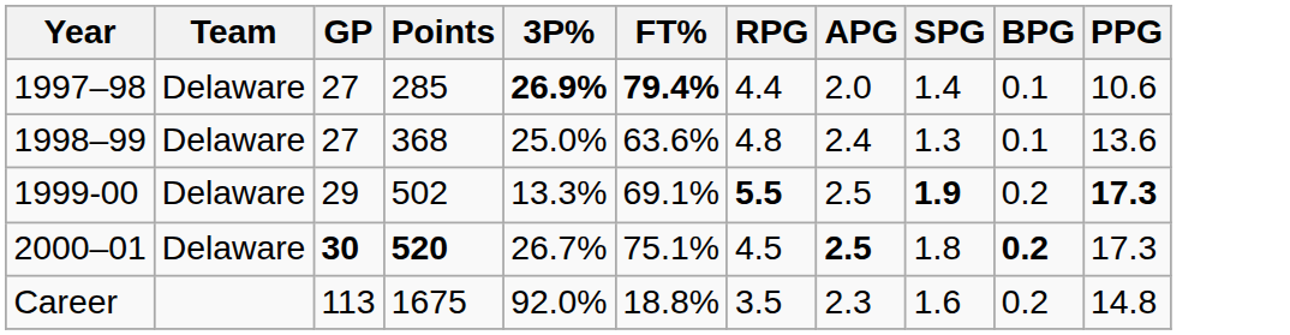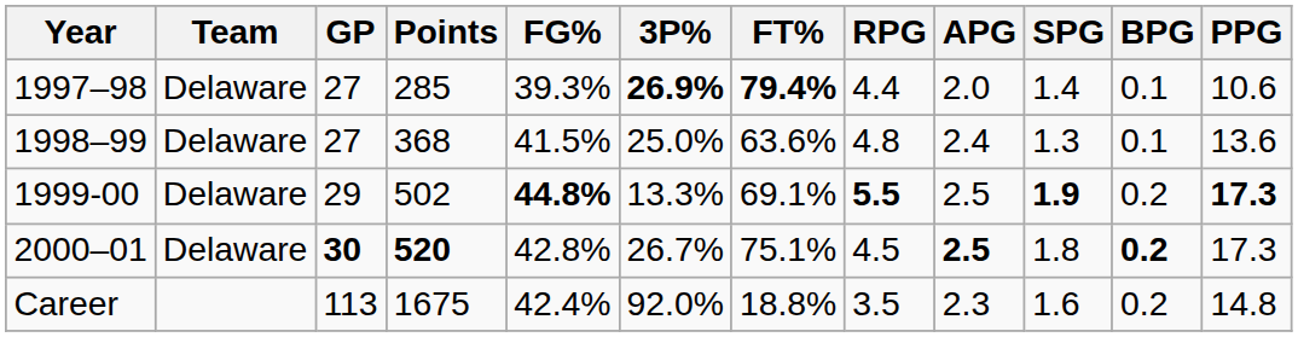 <table class="wikitable">
 <tr>
 <th>Year</th>
 <th>Team</th>
 <th>GP</th>
 <th>Points</th>
+<th>FG%</th>
 <th>3P%</th>
 <th>FT%</th>
 <th>RPG</th>
 <th>APG</th>
 <th>SPG</th>
 <th>BPG</th>
 <th>PPG</th>
 </tr>
 <tr>
 <td>1997–98</td>
 <td>Delaware</td>
 <td>27</td>
 <td>285</td>
+<td>39.3%</td>
 <td><strong>26.9%</strong></td>
 <td><strong>79.4%</strong></td>
 <td>4.4</td>
 <td>2.0</td>
 <td>1.4</td>
 <td>0.1</td>
 <td>10.6</td>
 </tr>
 <tr>
 <td>1998–99</td>
 <td>Delaware</td>
 <td>27</td>
 <td>368</td>
+<td>41.5%</td>
 <td>25.0%</td>
 <td>63.6%</td>
 <td>4.8</td>
 <td>2.4</td>
 <td>1.3</td>
 <td>0.1</td>
 <td>13.6</td>
 </tr>
 <tr>
 <td>1999-00</td>
 <td>Delaware</td>
 <td>29</td>
 <td>502</td>
+<td><strong>44.8%</strong></td>
 <td>13.3%</td>
 <td>69.1%</td>
 <td><strong>5.5</strong></td>
 <td>2.5</td>
 <td><strong>1.9</strong></td>
 <td>0.2</td>
 <td><strong>17.3</strong></td>
 </tr>
 <tr>
 <td>2000–01</td>
 <td>Delaware</td>
 <td><strong>30</strong></td>
 <td><strong>520</strong></td>
+<td>42.8%</td>
 <td>26.7%</td>
 <td>75.1%</td>
 <td>4.5</td>
 <td><strong>2.5</strong></td>
 <td>1.8</td>
 <td><strong>0.2</strong></td>
 <td>17.3</td>
 </tr>
 <tr>
 <td>Career</td>
 <td></td>
 <td>113</td>
 <td>1675</td>
+<td>42.4%</td>
 <td>92.0%</td>
 <td>18.8%</td>
 <td>3.5</td>
 <td>2.3</td>
 <td>1.6</td>
 <td>0.2</td>
 <td>14.8</td>
 </tr>
 </table>
